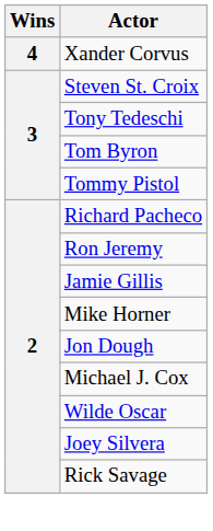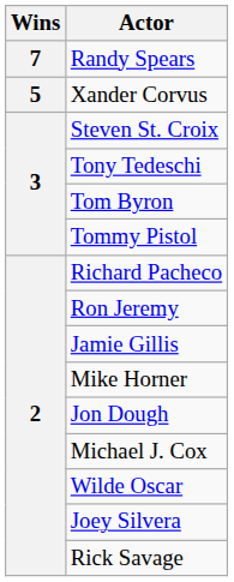 <table class="wikitable sortable">
 <tr>
 <th>Wins</th>
 <th>Actor</th>
 </tr>
 <tr>
-<th>4</th>
+<th>7</th>
+<td><a href='#'>Randy Spears</a></td>
+</tr>
+<tr>
+<th>5</th>
 <td>Xander Corvus</td>
 </tr>
 <tr>
 <th rowspan="4">3</th>
 <td><a href='#'>Steven St. Croix</a></td>
 </tr>
 <tr>
 <td><a href='#'>Tony Tedeschi</a></td>
 </tr>
 <tr>
 <td><a href='#'>Tom Byron</a></td>
 </tr>
 <tr>
 <td><a href='#'>Tommy Pistol</a></td>
 </tr>
 <tr>
 <th rowspan="9">2</th>
 <td><a href='#'>Richard Pacheco</a></td>
 </tr>
 <tr>
 <td><a href='#'>Ron Jeremy</a></td>
 </tr>
 <tr>
 <td><a href='#'>Jamie Gillis</a></td>
 </tr>
 <tr>
 <td>Mike Horner</td>
 </tr>
 <tr>
 <td><a href='#'>Jon Dough</a></td>
 </tr>
 <tr>
 <td>Michael J. Cox</td>
 </tr>
 <tr>
 <td><a href='#'>Wilde Oscar</a></td>
 </tr>
 <tr>
 <td><a href='#'>Joey Silvera</a></td>
 </tr>
 <tr>
 <td>Rick Savage</td>
 </tr>
 </table>
